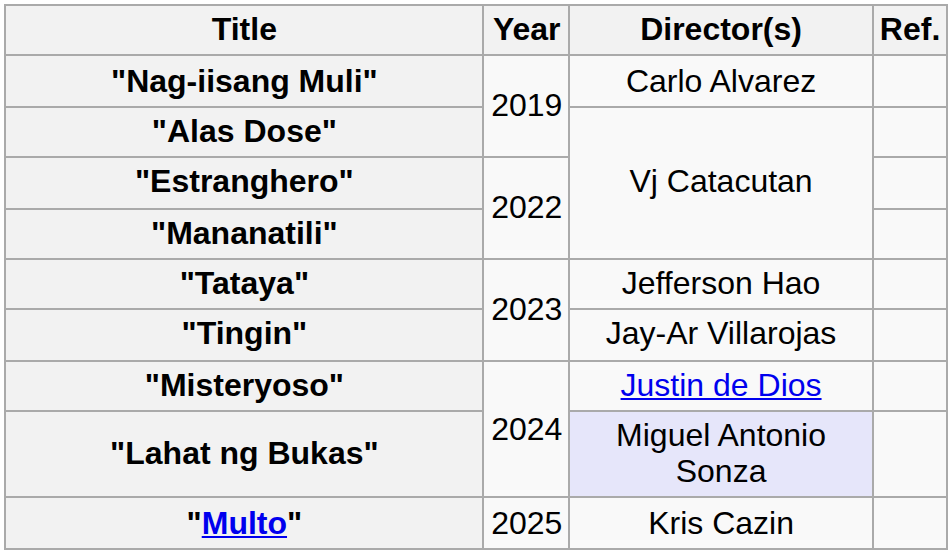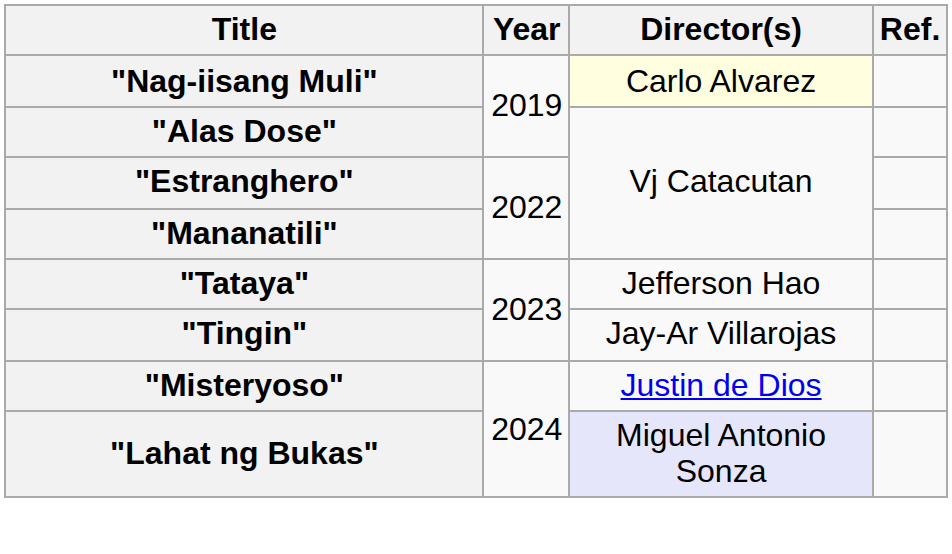 <table class="wikitable plainrowheaders" style="text-align:center;">
 <tr>
 <th scope="col" style="width:14.5em;">Title</th>
 <th scope="col" style="width:1em;">Year</th>
 <th scope="col" style="width:9em;">Director(s)</th>
 <th scope="col" style="width:1em;">Ref.</th>
 </tr>
 <tr>
 <th scope="row">"Nag-iisang Muli"</th>
 <td rowspan="2">2019</td>
-<td>Carlo Alvarez</td>
+<td style="background: lightyellow;">Carlo Alvarez</td>
 <td></td>
 </tr>
 <tr>
 <th scope="row">"Alas Dose"</th>
 <td rowspan="3">Vj Catacutan</td>
 <td></td>
 </tr>
 <tr>
 <th scope="row">"Estranghero"</th>
 <td rowspan="2">2022</td>
 <td></td>
 </tr>
 <tr>
 <th scope="row">"Mananatili"</th>
 <td></td>
 </tr>
 <tr>
 <th scope="row">"Tataya"</th>
 <td rowspan="2">2023</td>
 <td>Jefferson Hao</td>
 <td></td>
 </tr>
 <tr>
 <th scope="row">"Tingin"</th>
 <td>Jay-Ar Villarojas</td>
 <td></td>
 </tr>
 <tr>
 <th scope="row">"Misteryoso"</th>
 <td rowspan="2">2024</td>
 <td><a href='#'>Justin de Dios</a></td>
 <td></td>
 </tr>
 <tr>
 <th scope="row">"Lahat ng Bukas"</th>
 <td style="background: lavender;">Miguel Antonio Sonza</td>
 <td></td>
 </tr>
 <tr>
-<th scope="row">"<a href='#'>Multo</a>"</th>
-<td>2025</td>
-<td>Kris Cazin</td>
-<td></td>
-</tr>
-<tr>
 </tr>
 </table>
